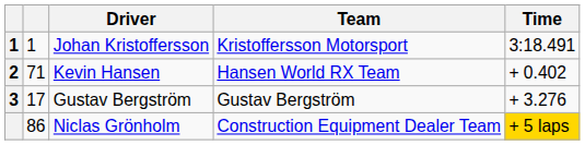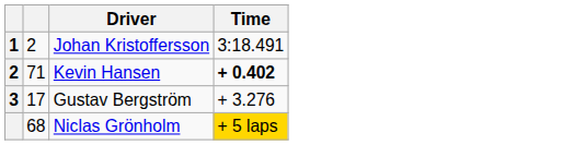 <table class="wikitable" style="font-size:95%">
 <tr>
 <th></th>
 <th></th>
 <th>Driver</th>
-<th>Team</th>
 <th>Time</th>
 </tr>
 <tr>
 <th>1</th>
-<td>1</td>
+<td>2</td>
 <td> <a href='#'>Johan Kristoffersson</a></td>
-<td><a href='#'>Kristoffersson Motorsport</a></td>
 <td>3:18.491</td>
 </tr>
 <tr>
 <th>2</th>
 <td>71</td>
 <td> <a href='#'>Kevin Hansen</a></td>
-<td><a href='#'>Hansen World RX Team</a></td>
-<td>+ 0.402</td>
+<td><strong>+ 0.402</strong></td>
 </tr>
 <tr>
 <th>3</th>
 <td>17</td>
 <td> Gustav Bergström</td>
-<td>Gustav Bergström</td>
 <td>+ 3.276</td>
 </tr>
 <tr>
 <th><strong></strong></th>
-<td>86</td>
+<td>68</td>
 <td> <a href='#'>Niclas Grönholm</a></td>
-<td><a href='#'>Construction Equipment Dealer Team</a></td>
 <td style="background: gold;">+ 5 laps</td>
 </tr>
 </table>
